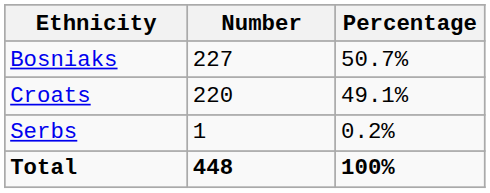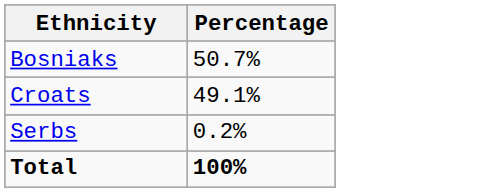 <table class="wikitable">
 <tr>
 <th width="100px">Ethnicity</th>
-<th width="80px">Number</th>
 <th width="80px">Percentage</th>
 </tr>
 <tr>
 <td><a href='#'>Bosniaks</a></td>
-<td>227</td>
 <td>50.7%</td>
 </tr>
 <tr>
 <td><a href='#'>Croats</a></td>
-<td>220</td>
 <td>49.1%</td>
 </tr>
 <tr>
 <td><a href='#'>Serbs</a></td>
-<td>1</td>
 <td>0.2%</td>
 </tr>
 <tr>
 <td><strong>Total</strong></td>
-<td><strong>448</strong></td>
 <td><strong>100%</strong></td>
 </tr>
 </table>
